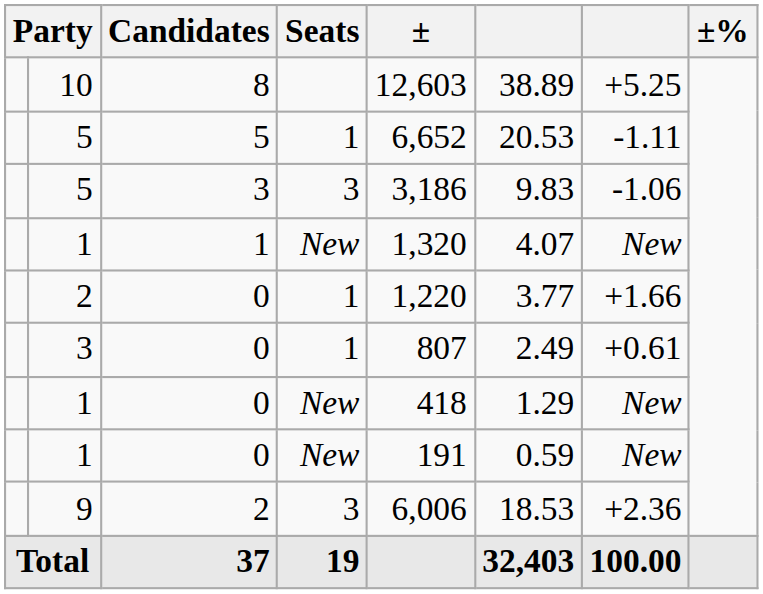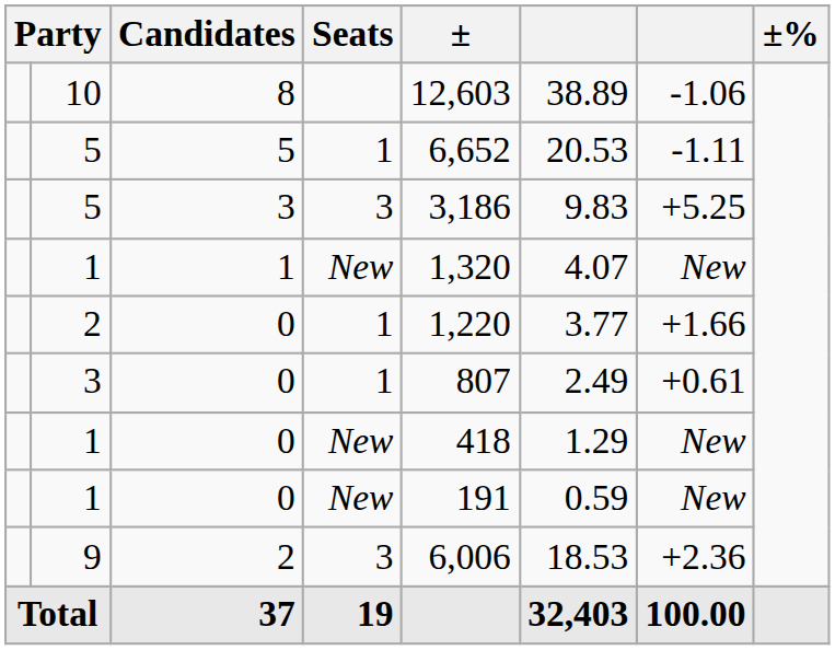 <table class=wikitable>
 <tr>
 <th colspan=2 align=center>Party</th>
 <th>Candidates</th>
 <th>Seats</th>
 <th>±</th>
 <th></th>
 <th></th>
 <th>±%</th>
 </tr>
 <tr>
 <td></td>
 <td align=right>10</td>
 <td align=right>8</td>
 <td align=right></td>
 <td align=right>12,603</td>
 <td align=right>38.89</td>
-<td align=right>+5.25</td>
+<td align=right>-1.06</td>
 </tr>
 <tr>
 <td></td>
 <td align=right>5</td>
 <td align=right>5</td>
 <td align=right>1</td>
 <td align=right>6,652</td>
 <td align=right>20.53</td>
 <td align=right>-1.11</td>
 </tr>
 <tr>
 <td></td>
 <td align=right>5</td>
 <td align=right>3</td>
 <td align=right>3</td>
 <td align=right>3,186</td>
 <td align=right>9.83</td>
-<td align=right>-1.06</td>
+<td align=right>+5.25</td>
 </tr>
 <tr>
 <td></td>
 <td align=right>1</td>
 <td align=right>1</td>
 <td align=right><em>New</em></td>
 <td align=right>1,320</td>
 <td align=right>4.07</td>
 <td align=right><em>New</em></td>
 </tr>
 <tr>
 <td></td>
 <td align=right>2</td>
 <td align=right>0</td>
 <td align=right>1</td>
 <td align=right>1,220</td>
 <td align=right>3.77</td>
 <td align=right>+1.66</td>
 </tr>
 <tr>
 <td></td>
 <td align=right>3</td>
 <td align=right>0</td>
 <td align=right>1</td>
 <td align=right>807</td>
 <td align=right>2.49</td>
 <td align=right>+0.61</td>
 </tr>
 <tr>
 <td></td>
 <td align=right>1</td>
 <td align=right>0</td>
 <td align=right><em>New</em></td>
 <td align=right>418</td>
 <td align=right>1.29</td>
 <td align=right><em>New</em></td>
 </tr>
 <tr>
 <td></td>
 <td align=right>1</td>
 <td align=right>0</td>
 <td align=right><em>New</em></td>
 <td align=right>191</td>
 <td align=right>0.59</td>
 <td align=right><em>New</em></td>
 </tr>
 <tr>
 <td></td>
 <td align=right>9</td>
 <td align=right>2</td>
 <td align=right>3</td>
 <td align=right>6,006</td>
 <td align=right>18.53</td>
 <td align=right>+2.36</td>
 </tr>
 <tr style="font-weight:bold; background:rgb(232,232,232);">
 <td colspan=2 align=center>Total</td>
 <td align=right>37</td>
 <td align=right>19</td>
 <td align=center></td>
 <td align=right>32,403</td>
 <td align=center>100.00</td>
 <td align=center></td>
 </tr>
 </table>
